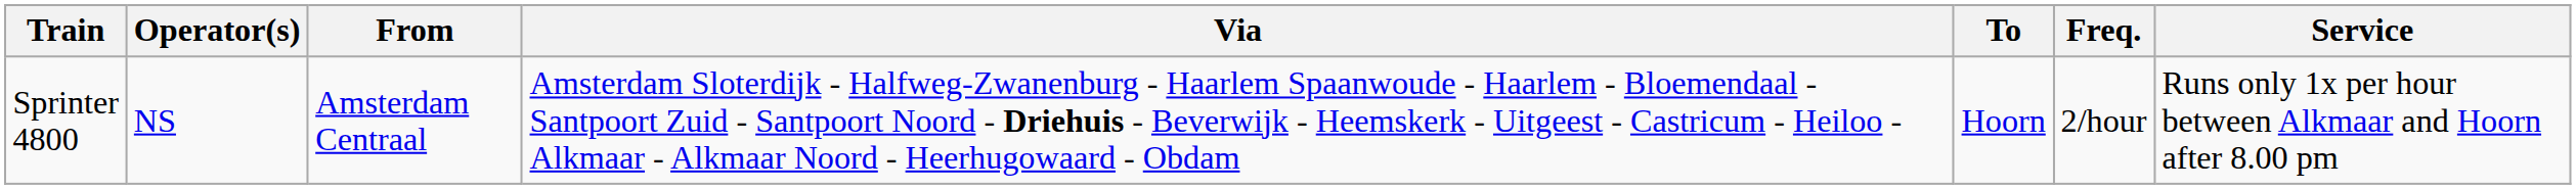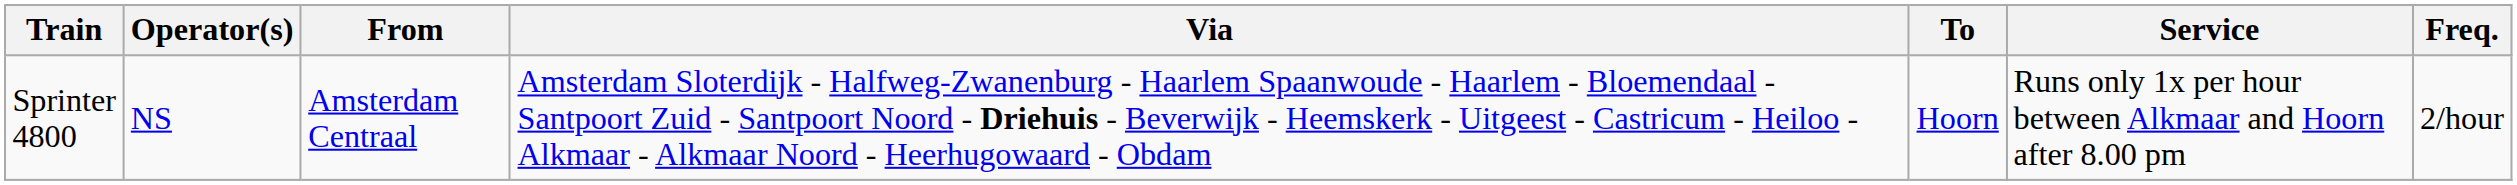 <table class="wikitable">
 <tr>
 <th>Train</th>
 <th>Operator(s)</th>
 <th>From</th>
 <th>Via</th>
 <th>To</th>
+<th>Service</th>
 <th>Freq.</th>
-<th>Service</th>
 </tr>
 <tr>
 <td>Sprinter<br>4800</td>
 <td><a href='#'>NS</a></td>
 <td><a href='#'>Amsterdam Centraal</a></td>
 <td><a href='#'>Amsterdam Sloterdijk</a> - <a href='#'>Halfweg-Zwanenburg</a> - <a href='#'>Haarlem Spaanwoude</a> - <a href='#'>Haarlem</a> - <a href='#'>Bloemendaal</a> - <a href='#'>Santpoort Zuid</a> - <a href='#'>Santpoort Noord</a> - <strong>Driehuis</strong> - <a href='#'>Beverwijk</a> - <a href='#'>Heemskerk</a> - <a href='#'>Uitgeest</a> - <a href='#'>Castricum</a> - <a href='#'>Heiloo</a> - <a href='#'>Alkmaar</a> - <a href='#'>Alkmaar Noord</a> - <a href='#'>Heerhugowaard</a> - <a href='#'>Obdam</a></td>
 <td><a href='#'>Hoorn</a></td>
+<td>Runs only 1x per hour between <a href='#'>Alkmaar</a> and <a href='#'>Hoorn</a> after 8.00 pm</td>
 <td>2/hour</td>
-<td>Runs only 1x per hour between <a href='#'>Alkmaar</a> and <a href='#'>Hoorn</a> after 8.00 pm</td>
 </tr>
 </table>
